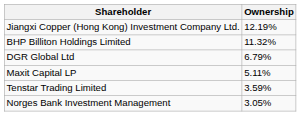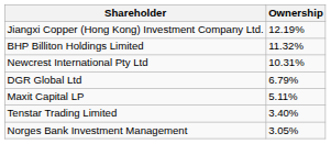 <table class="wikitable">
 <tr>
 <th>Shareholder</th>
 <th>Ownership</th>
 </tr>
 <tr>
 <td>Jiangxi Copper (Hong Kong) Investment Company Ltd.</td>
 <td>12.19%</td>
 </tr>
 <tr>
 <td>BHP Billiton Holdings Limited</td>
 <td>11.32%</td>
 </tr>
 <tr>
+<td>Newcrest International Pty Ltd</td>
+<td>10.31%</td>
+</tr>
+<tr>
 <td>DGR Global Ltd</td>
 <td>6.79%</td>
 </tr>
 <tr>
 <td>Maxit Capital LP</td>
 <td>5.11%</td>
 </tr>
 <tr>
 <td>Tenstar Trading Limited</td>
-<td>3.59%</td>
+<td>3.40%</td>
 </tr>
 <tr>
 <td>Norges Bank Investment Management</td>
 <td>3.05%</td>
 </tr>
 </table>
